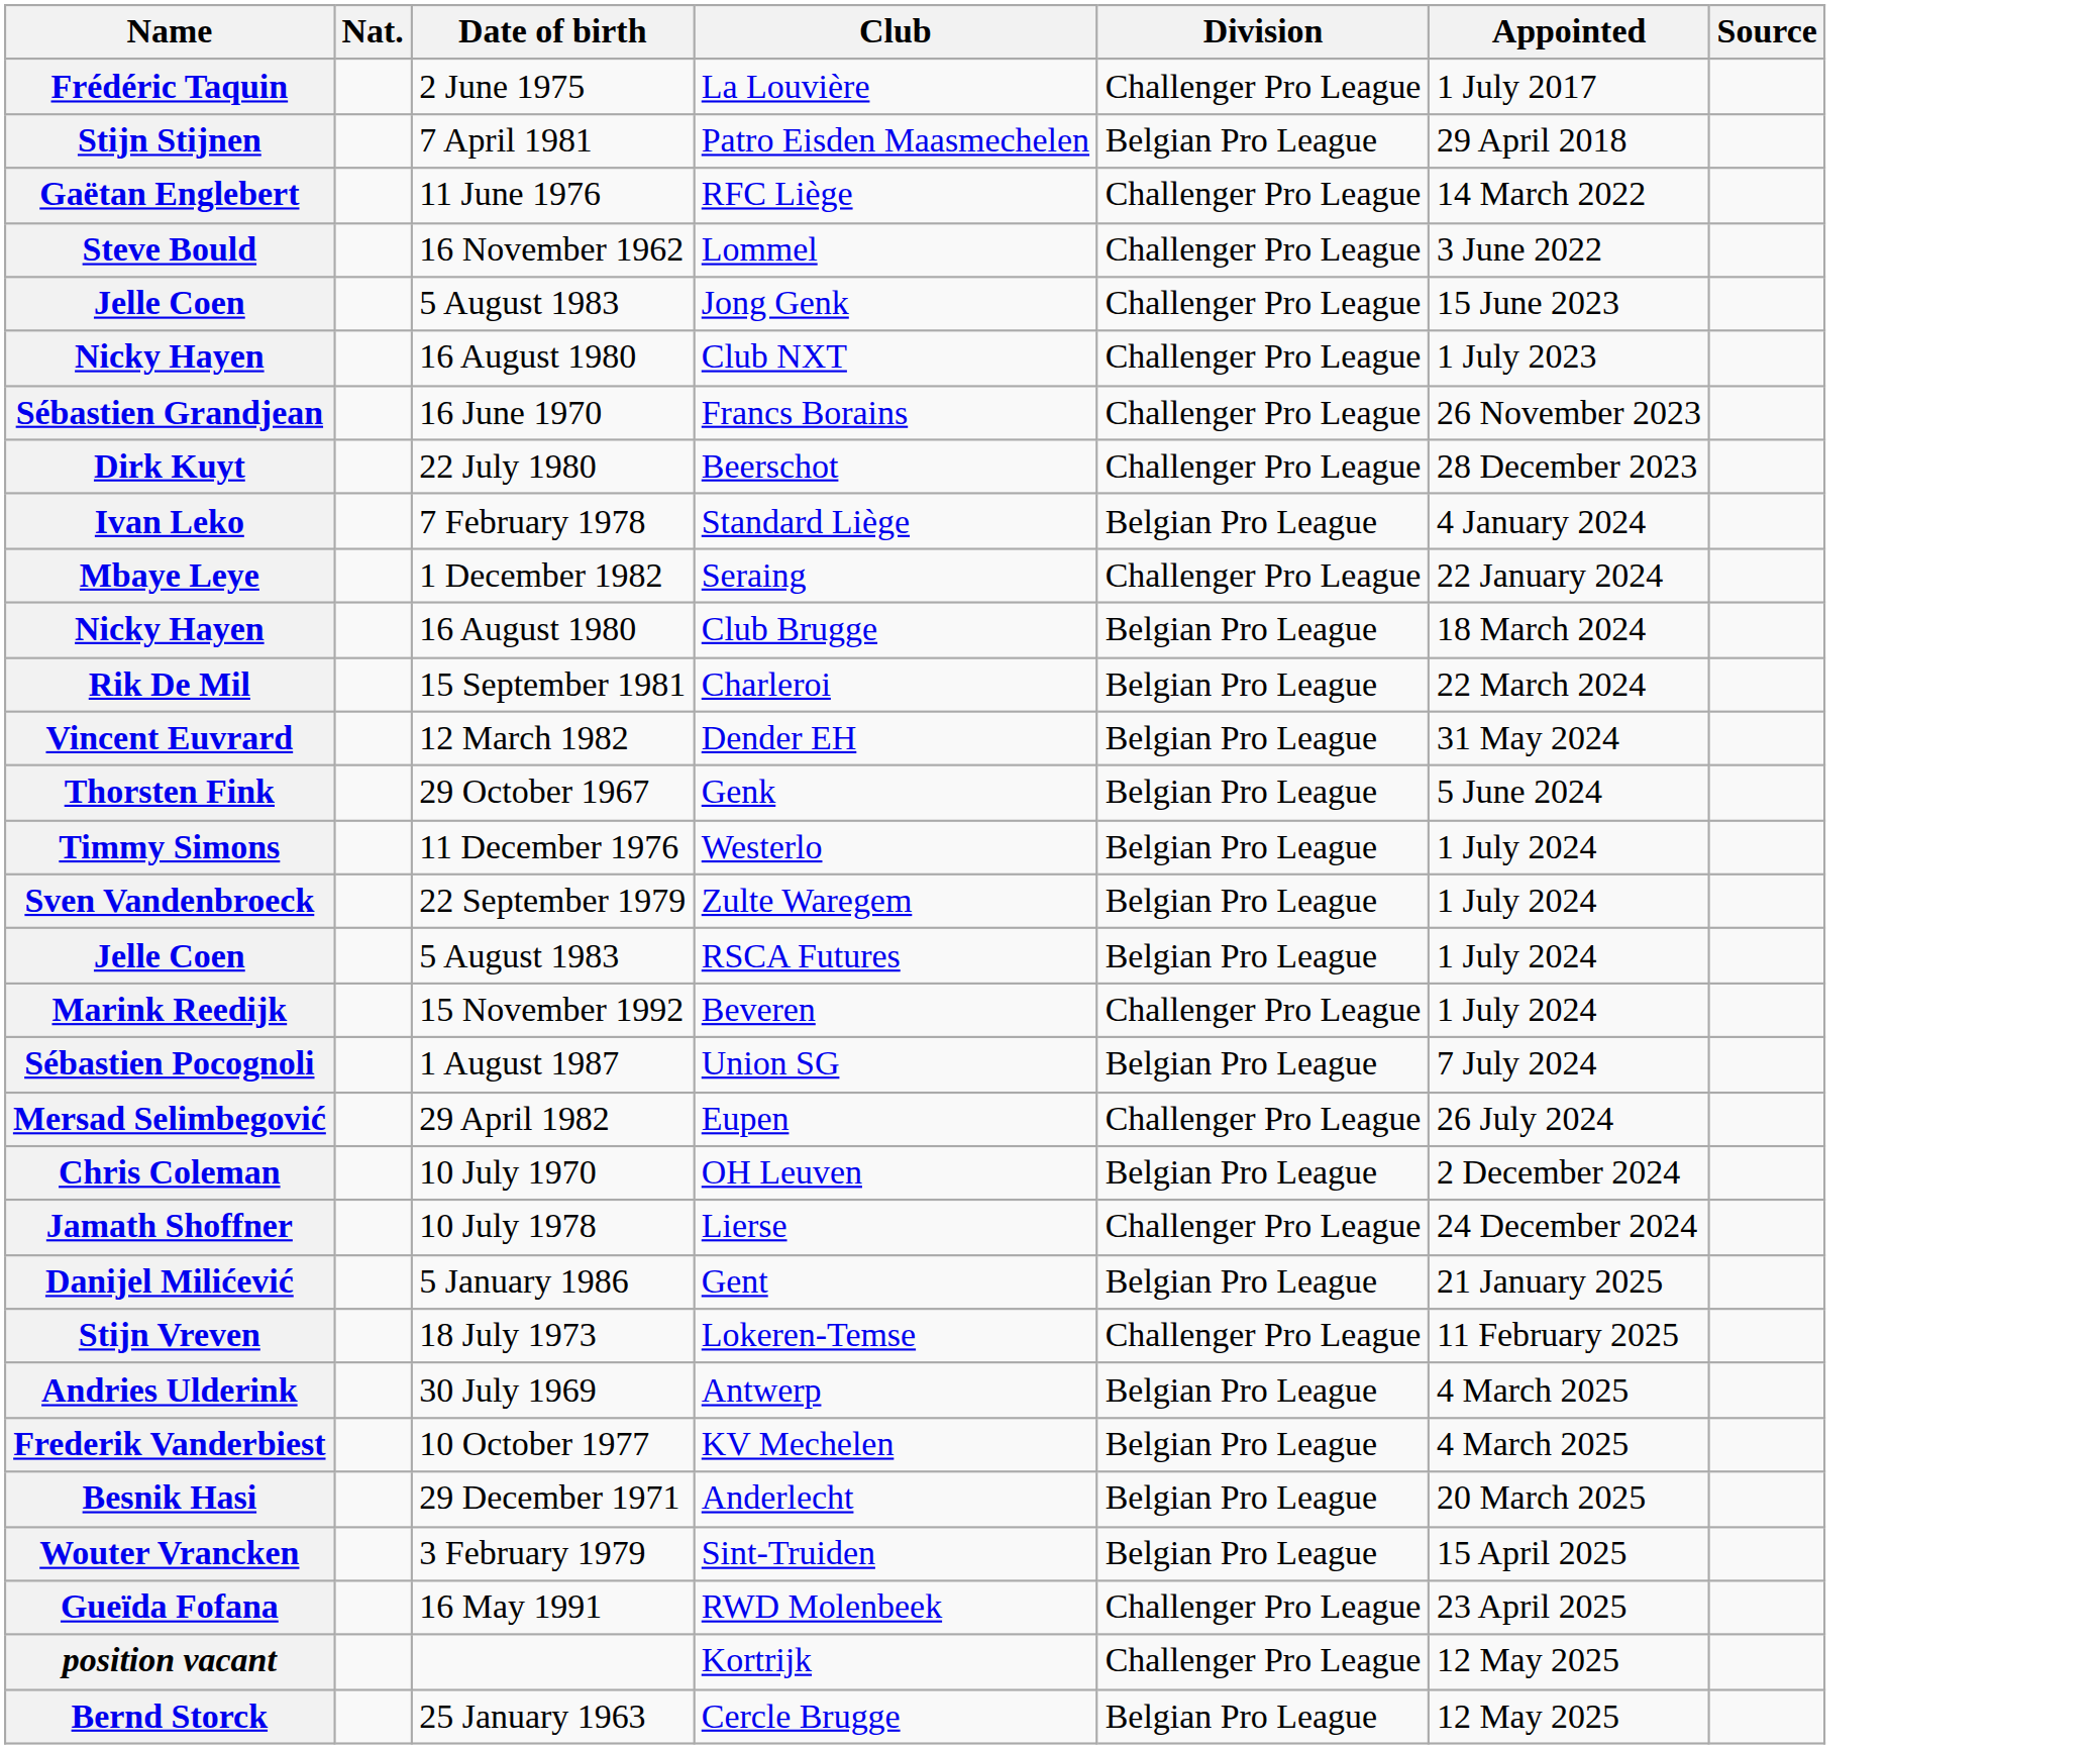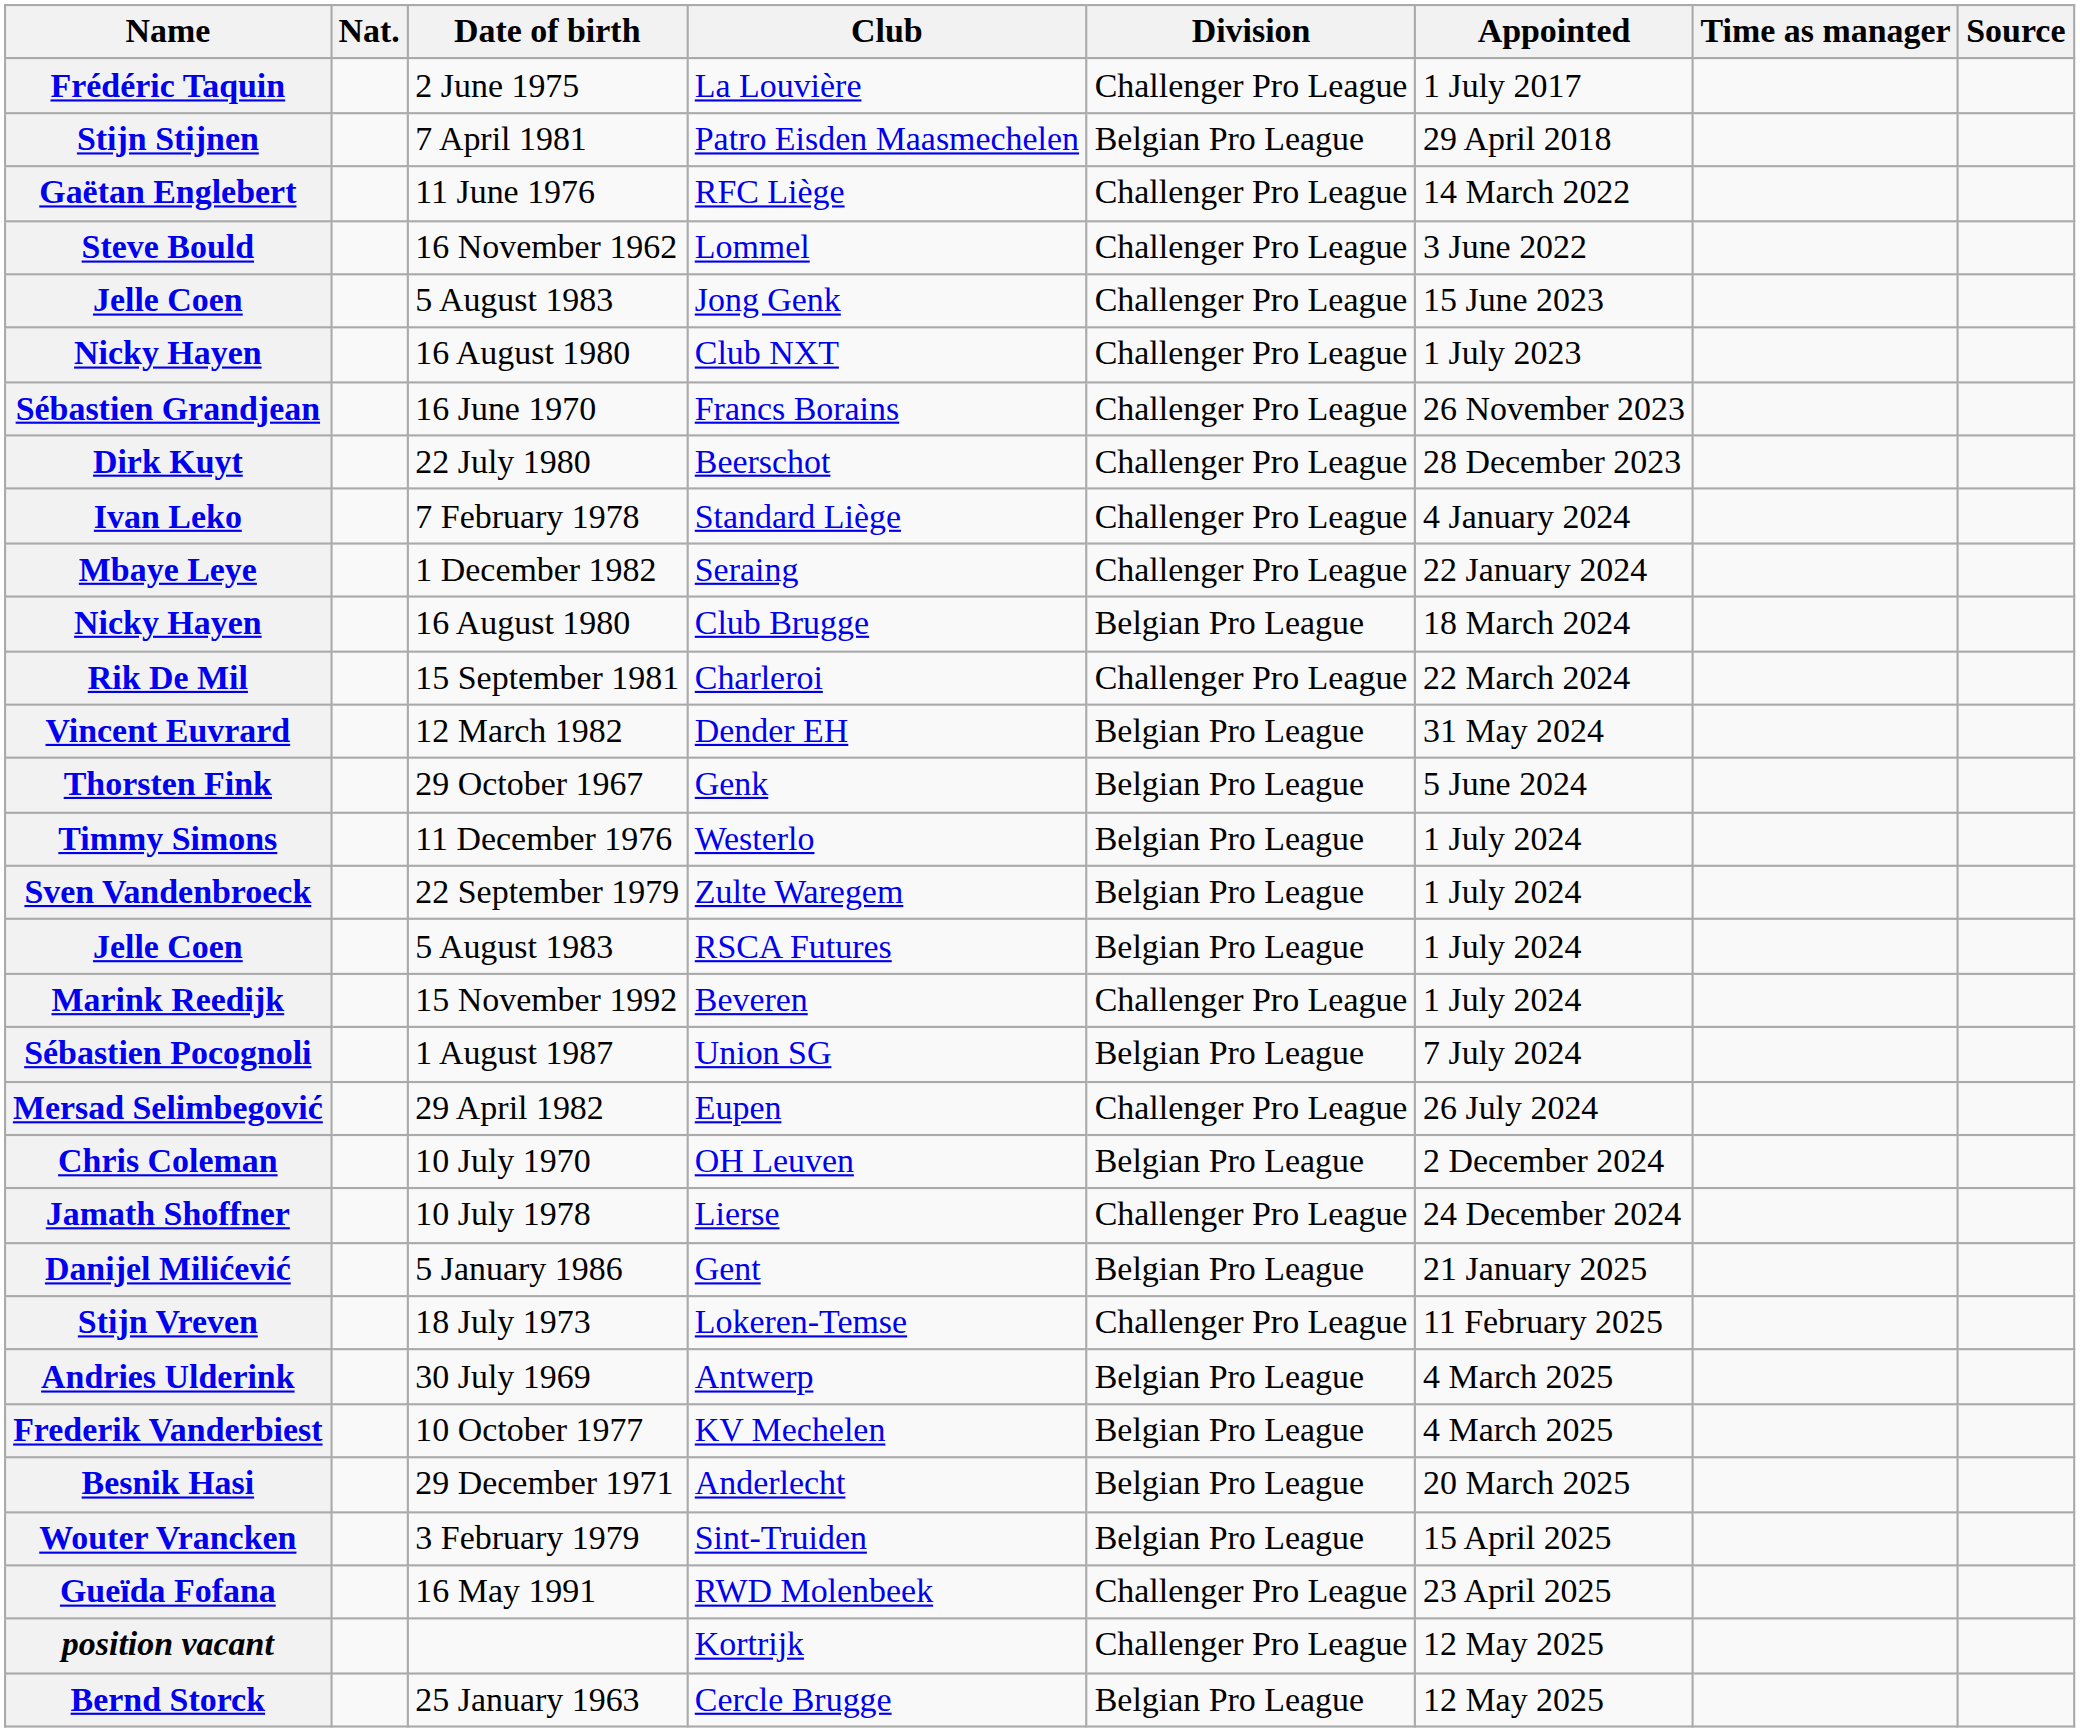 <table class="wikitable sortable plainrowheaders">
 <tr>
 <th scope="col">Name</th>
 <th scope="col">Nat.</th>
 <th scope="col">Date of birth</th>
 <th scope="col">Club</th>
 <th scope="col">Division</th>
 <th scope="col">Appointed</th>
+<th scope="col">Time as manager</th>
 <th scope="col" class="unsortable">Source</th>
 </tr>
 <tr>
 <th scope="row"><a href='#'>Frédéric Taquin</a></th>
 <td></td>
 <td>2 June 1975</td>
 <td><a href='#'>La Louvière</a></td>
 <td>Challenger Pro League</td>
 <td>1 July 2017</td>
 <td></td>
+<td></td>
 </tr>
 <tr>
 <th scope="row"><a href='#'>Stijn Stijnen</a></th>
 <td></td>
 <td>7 April 1981</td>
 <td><a href='#'>Patro Eisden Maasmechelen</a></td>
 <td>Belgian Pro League</td>
 <td>29 April 2018</td>
+<td></td>
 <td></td>
 </tr>
 <tr>
 <th scope="row"><a href='#'>Gaëtan Englebert</a></th>
 <td></td>
 <td>11 June 1976</td>
 <td><a href='#'>RFC Liège</a></td>
 <td>Challenger Pro League</td>
 <td>14 March 2022</td>
 <td></td>
+<td></td>
 </tr>
 <tr>
 <th scope="row"><a href='#'>Steve Bould</a></th>
 <td></td>
 <td>16 November 1962</td>
 <td><a href='#'>Lommel</a></td>
 <td>Challenger Pro League</td>
 <td>3 June 2022</td>
+<td></td>
 <td></td>
 </tr>
 <tr>
 <th scope="row"><a href='#'>Jelle Coen</a></th>
 <td></td>
 <td>5 August 1983</td>
 <td><a href='#'>Jong Genk</a></td>
 <td>Challenger Pro League</td>
 <td>15 June 2023</td>
 <td></td>
+<td></td>
 </tr>
 <tr>
 <th scope="row"><a href='#'>Nicky Hayen</a></th>
 <td></td>
 <td>16 August 1980</td>
 <td><a href='#'>Club NXT</a></td>
 <td>Challenger Pro League</td>
 <td>1 July 2023</td>
+<td></td>
 <td></td>
 </tr>
 <tr>
 <th scope="row"><a href='#'>Sébastien Grandjean</a></th>
 <td></td>
 <td>16 June 1970</td>
 <td><a href='#'>Francs Borains</a></td>
 <td>Challenger Pro League</td>
 <td>26 November 2023</td>
 <td></td>
+<td></td>
 </tr>
 <tr>
 <th scope="row"><a href='#'>Dirk Kuyt</a></th>
 <td></td>
 <td>22 July 1980</td>
 <td><a href='#'>Beerschot</a></td>
 <td>Challenger Pro League</td>
 <td>28 December 2023</td>
 <td></td>
+<td></td>
 </tr>
 <tr>
 <th scope="row"><a href='#'>Ivan Leko</a></th>
 <td></td>
 <td>7 February 1978</td>
 <td><a href='#'>Standard Liège</a></td>
-<td>Belgian Pro League</td>
+<td>Challenger Pro League</td>
 <td>4 January 2024</td>
+<td></td>
 <td></td>
 </tr>
 <tr>
 <th scope="row"><a href='#'>Mbaye Leye</a></th>
 <td></td>
 <td>1 December 1982</td>
 <td><a href='#'>Seraing</a></td>
 <td>Challenger Pro League</td>
 <td>22 January 2024</td>
 <td></td>
+<td></td>
 </tr>
 <tr>
 <th scope="row"><a href='#'>Nicky Hayen</a></th>
 <td></td>
 <td>16 August 1980</td>
 <td><a href='#'>Club Brugge</a></td>
 <td>Belgian Pro League</td>
 <td>18 March 2024</td>
 <td></td>
+<td></td>
 </tr>
 <tr>
 <th scope="row"><a href='#'>Rik De Mil</a></th>
 <td></td>
 <td>15 September 1981</td>
 <td><a href='#'>Charleroi</a></td>
-<td>Belgian Pro League</td>
+<td>Challenger Pro League</td>
 <td>22 March 2024</td>
+<td></td>
 <td></td>
 </tr>
 <tr>
 <th scope="row"><a href='#'>Vincent Euvrard</a></th>
 <td></td>
 <td>12 March 1982</td>
 <td><a href='#'>Dender EH</a></td>
 <td>Belgian Pro League</td>
 <td>31 May 2024</td>
 <td></td>
+<td></td>
 </tr>
 <tr>
 <th scope="row"><a href='#'>Thorsten Fink</a></th>
 <td></td>
 <td>29 October 1967</td>
 <td><a href='#'>Genk</a></td>
 <td>Belgian Pro League</td>
 <td>5 June 2024</td>
+<td></td>
 <td></td>
 </tr>
 <tr>
 <th scope="row"><a href='#'>Timmy Simons</a></th>
 <td></td>
 <td>11 December 1976</td>
 <td><a href='#'>Westerlo</a></td>
 <td>Belgian Pro League</td>
 <td>1 July 2024</td>
 <td></td>
+<td></td>
 </tr>
 <tr>
 <th scope="row"><a href='#'>Sven Vandenbroeck</a></th>
 <td></td>
 <td>22 September 1979</td>
 <td><a href='#'>Zulte Waregem</a></td>
 <td>Belgian Pro League</td>
 <td>1 July 2024</td>
+<td></td>
 <td></td>
 </tr>
 <tr>
 <th scope="row"><a href='#'>Jelle Coen</a></th>
 <td></td>
 <td>5 August 1983</td>
 <td><a href='#'>RSCA Futures</a></td>
 <td>Belgian Pro League</td>
 <td>1 July 2024</td>
 <td></td>
+<td></td>
 </tr>
 <tr>
 <th scope="row"><a href='#'>Marink Reedijk</a></th>
 <td></td>
 <td>15 November 1992</td>
 <td><a href='#'>Beveren</a></td>
 <td>Challenger Pro League</td>
 <td>1 July 2024</td>
+<td></td>
 <td></td>
 </tr>
 <tr>
 <th scope="row"><a href='#'>Sébastien Pocognoli</a></th>
 <td></td>
 <td>1 August 1987</td>
 <td><a href='#'>Union SG</a></td>
 <td>Belgian Pro League</td>
 <td>7 July 2024</td>
 <td></td>
+<td></td>
 </tr>
 <tr>
 <th scope="row"><a href='#'>Mersad Selimbegović</a></th>
 <td></td>
 <td>29 April 1982</td>
 <td><a href='#'>Eupen</a></td>
 <td>Challenger Pro League</td>
 <td>26 July 2024</td>
+<td></td>
 <td></td>
 </tr>
 <tr>
 <th scope="row"><a href='#'>Chris Coleman</a></th>
 <td></td>
 <td>10 July 1970</td>
 <td><a href='#'>OH Leuven</a></td>
 <td>Belgian Pro League</td>
 <td>2 December 2024</td>
 <td></td>
+<td></td>
 </tr>
 <tr>
 <th scope="row"><a href='#'>Jamath Shoffner</a></th>
 <td></td>
 <td>10 July 1978</td>
 <td><a href='#'>Lierse</a></td>
 <td>Challenger Pro League</td>
 <td>24 December 2024</td>
+<td></td>
 <td></td>
 </tr>
 <tr>
 <th scope="row"><a href='#'>Danijel Milićević</a></th>
 <td></td>
 <td>5 January 1986</td>
 <td><a href='#'>Gent</a></td>
 <td>Belgian Pro League</td>
 <td>21 January 2025</td>
 <td></td>
+<td></td>
 </tr>
 <tr>
 <th scope="row"><a href='#'>Stijn Vreven</a></th>
 <td></td>
 <td>18 July 1973</td>
 <td><a href='#'>Lokeren-Temse</a></td>
 <td>Challenger Pro League</td>
 <td>11 February 2025</td>
+<td></td>
 <td></td>
 </tr>
 <tr>
 <th scope="row"><a href='#'>Andries Ulderink</a></th>
 <td></td>
 <td>30 July 1969</td>
 <td><a href='#'>Antwerp</a></td>
 <td>Belgian Pro League</td>
 <td>4 March 2025</td>
 <td></td>
+<td></td>
 </tr>
 <tr>
 <th scope="row"><a href='#'>Frederik Vanderbiest</a></th>
 <td></td>
 <td>10 October 1977</td>
 <td><a href='#'>KV Mechelen</a></td>
 <td>Belgian Pro League</td>
 <td>4 March 2025</td>
+<td></td>
 <td></td>
 </tr>
 <tr>
 <th scope="row"><a href='#'>Besnik Hasi</a></th>
 <td></td>
 <td>29 December 1971</td>
 <td><a href='#'>Anderlecht</a></td>
 <td>Belgian Pro League</td>
 <td>20 March 2025</td>
 <td></td>
+<td></td>
 </tr>
 <tr>
 <th scope="row"><a href='#'>Wouter Vrancken</a></th>
 <td></td>
 <td>3 February 1979</td>
 <td><a href='#'>Sint-Truiden</a></td>
 <td>Belgian Pro League</td>
 <td>15 April 2025</td>
+<td></td>
 <td></td>
 </tr>
 <tr>
 <th scope="row"><a href='#'>Gueïda Fofana</a></th>
 <td></td>
 <td>16 May 1991</td>
 <td><a href='#'>RWD Molenbeek</a></td>
 <td>Challenger Pro League</td>
 <td>23 April 2025</td>
 <td></td>
+<td></td>
 </tr>
 <tr>
 <th scope="row"><em>position vacant</em></th>
 <td></td>
 <td></td>
 <td><a href='#'>Kortrijk</a></td>
 <td>Challenger Pro League</td>
 <td>12 May 2025</td>
+<td></td>
 <td></td>
 </tr>
 <tr>
 <th scope="row"><a href='#'>Bernd Storck</a></th>
 <td></td>
 <td>25 January 1963</td>
 <td><a href='#'>Cercle Brugge</a></td>
 <td>Belgian Pro League</td>
 <td>12 May 2025</td>
 <td></td>
+<td></td>
 </tr>
 </table>
